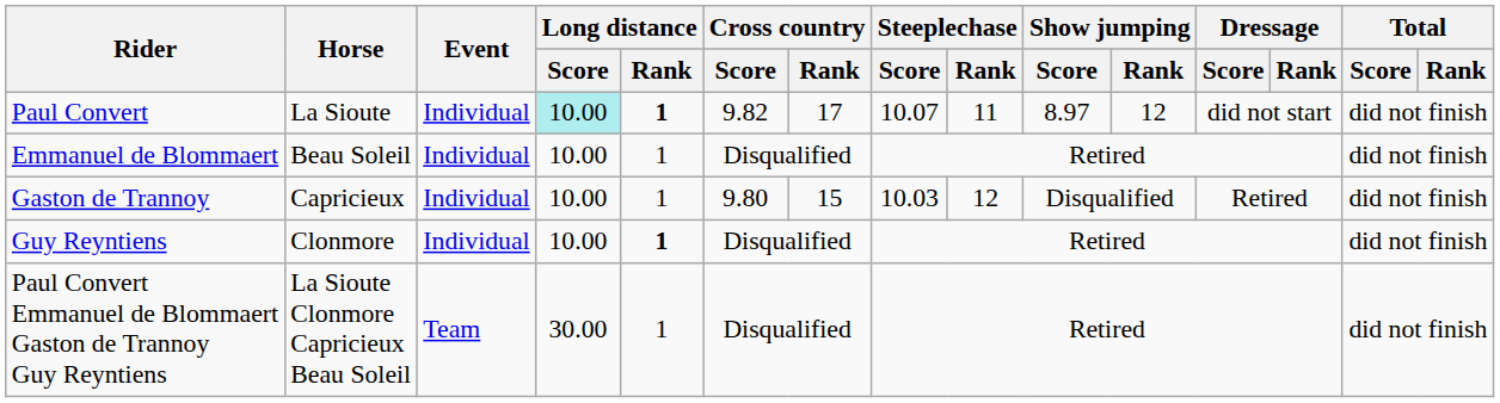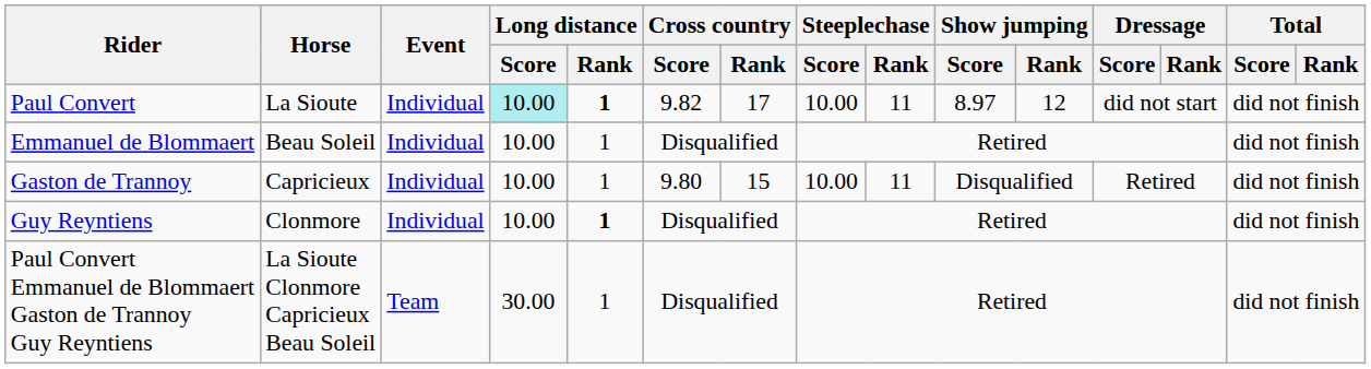 <table class=wikitable style="font-size:90%">
 <tr>
 <th rowspan="2">Rider</th>
 <th rowspan="2">Horse</th>
 <th rowspan="2">Event</th>
 <th colspan="2">Long distance</th>
 <th colspan="2">Cross country</th>
 <th colspan="2">Steeplechase</th>
 <th colspan="2">Show jumping</th>
 <th colspan="2">Dressage</th>
 <th colspan="2">Total</th>
 </tr>
 <tr>
 <th>Score</th>
 <th>Rank</th>
 <th>Score</th>
 <th>Rank</th>
 <th>Score</th>
 <th>Rank</th>
 <th>Score</th>
 <th>Rank</th>
 <th>Score</th>
 <th>Rank</th>
 <th>Score</th>
 <th>Rank</th>
 </tr>
 <tr>
 <td><a href='#'>Paul Convert</a></td>
 <td>La Sioute</td>
 <td><a href='#'>Individual</a></td>
 <td align=center style="background: paleturquoise;">10.00</td>
 <td align=center><strong>1</strong></td>
 <td align=center>9.82</td>
 <td align=center>17</td>
-<td align=center>10.07</td>
+<td align=center>10.00</td>
 <td align=center>11</td>
 <td align=center>8.97</td>
 <td align=center>12</td>
 <td align=center colspan=2>did not start</td>
 <td align=center colspan=2>did not finish</td>
 </tr>
 <tr>
 <td><a href='#'>Emmanuel de Blommaert</a></td>
 <td>Beau Soleil</td>
 <td><a href='#'>Individual</a></td>
 <td align=center>10.00</td>
 <td align=center>1</td>
 <td align=center colspan=2>Disqualified</td>
 <td align=center colspan=6>Retired</td>
 <td align=center colspan=2>did not finish</td>
 </tr>
 <tr>
 <td><a href='#'>Gaston de Trannoy</a></td>
 <td>Capricieux</td>
 <td><a href='#'>Individual</a></td>
 <td align=center>10.00</td>
 <td align=center>1</td>
 <td align=center>9.80</td>
 <td align=center>15</td>
-<td align=center>10.03</td>
-<td align=center>12</td>
+<td align=center>10.00</td>
+<td align=center>11</td>
 <td align=center colspan=2>Disqualified</td>
 <td align=center colspan=2>Retired</td>
 <td align=center colspan=2>did not finish</td>
 </tr>
 <tr>
 <td><a href='#'>Guy Reyntiens</a></td>
 <td>Clonmore</td>
 <td><a href='#'>Individual</a></td>
 <td align=center>10.00</td>
 <td align=center><strong>1</strong></td>
 <td align=center colspan=2>Disqualified</td>
 <td align=center colspan=6>Retired</td>
 <td align=center colspan=2>did not finish</td>
 </tr>
 <tr>
 <td>Paul Convert <br> Emmanuel de Blommaert <br> Gaston de Trannoy <br> Guy Reyntiens</td>
 <td>La Sioute <br> Clonmore <br> Capricieux <br> Beau Soleil</td>
 <td><a href='#'>Team</a></td>
 <td align=center>30.00</td>
 <td align=center>1</td>
 <td align=center colspan=2>Disqualified</td>
 <td align=center colspan=6>Retired</td>
 <td align=center colspan=2>did not finish</td>
 </tr>
 </table>
